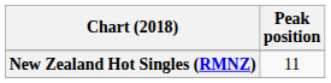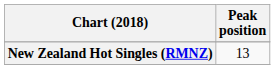 <table class="wikitable sortable plainrowheaders" style="text-align:center">
 <tr>
 <th scope="col">Chart (2018)</th>
 <th scope="col">Peak<br> position</th>
 </tr>
 <tr>
 </tr>
 <tr>
 <th scope="row">New Zealand Hot Singles (<a href='#'>RMNZ</a>)</th>
-<td>11</td>
+<td>13</td>
 </tr>
 <tr>
 </tr>
 <tr>
 </tr>
 <tr>
 </tr>
 </table>
